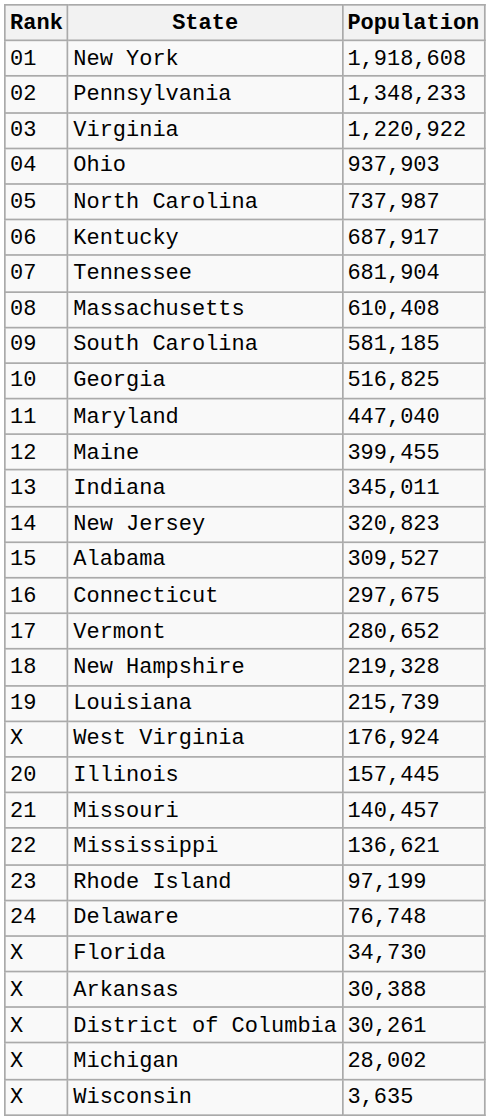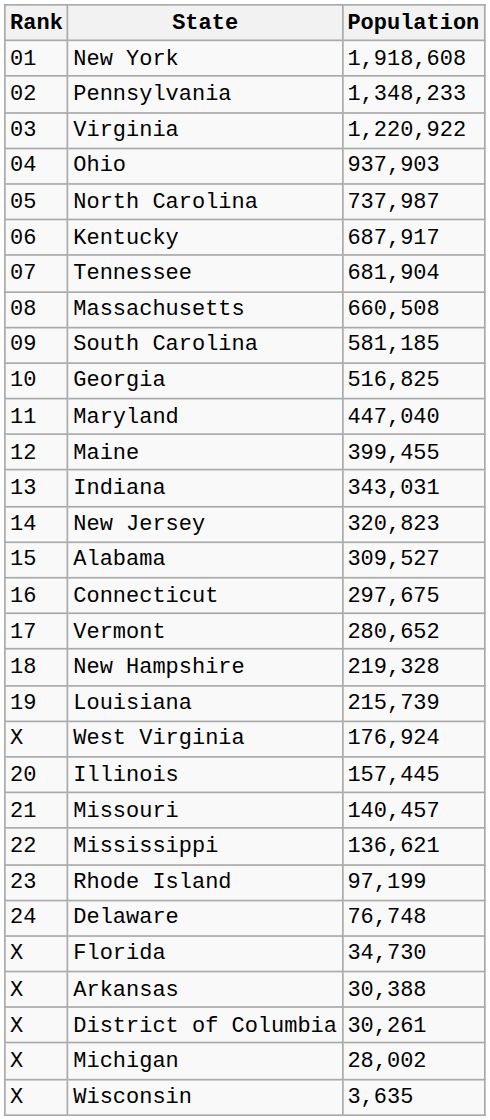 <table class="wikitable sortable">
 <tr>
 <th>Rank</th>
 <th>State</th>
 <th>Population</th>
 </tr>
 <tr>
 <td>01</td>
 <td>New York</td>
 <td>1,918,608</td>
 </tr>
 <tr>
 <td>02</td>
 <td>Pennsylvania</td>
 <td>1,348,233</td>
 </tr>
 <tr>
 <td>03</td>
 <td>Virginia </td>
 <td>1,220,922</td>
 </tr>
 <tr>
 <td>04</td>
 <td>Ohio</td>
 <td>937,903</td>
 </tr>
 <tr>
 <td>05</td>
 <td>North Carolina</td>
 <td>737,987</td>
 </tr>
 <tr>
 <td>06</td>
 <td>Kentucky</td>
 <td>687,917</td>
 </tr>
 <tr>
 <td>07</td>
 <td>Tennessee</td>
 <td>681,904</td>
 </tr>
 <tr>
 <td>08</td>
 <td>Massachusetts</td>
-<td>610,408</td>
+<td>660,508</td>
 </tr>
 <tr>
 <td>09</td>
 <td>South Carolina</td>
 <td>581,185</td>
 </tr>
 <tr>
 <td>10</td>
 <td>Georgia</td>
 <td>516,825</td>
 </tr>
 <tr>
 <td>11</td>
 <td>Maryland</td>
 <td>447,040</td>
 </tr>
 <tr>
 <td>12</td>
 <td>Maine</td>
 <td>399,455</td>
 </tr>
 <tr>
 <td>13</td>
 <td>Indiana</td>
-<td>345,011</td>
+<td>343,031</td>
 </tr>
 <tr>
 <td>14</td>
 <td>New Jersey</td>
 <td>320,823</td>
 </tr>
 <tr>
 <td>15</td>
 <td>Alabama</td>
 <td>309,527</td>
 </tr>
 <tr>
 <td>16</td>
 <td>Connecticut</td>
 <td>297,675</td>
 </tr>
 <tr>
 <td>17</td>
 <td>Vermont</td>
 <td>280,652</td>
 </tr>
 <tr>
 <td>18</td>
 <td>New Hampshire</td>
 <td>219,328</td>
 </tr>
 <tr>
 <td>19</td>
 <td>Louisiana</td>
 <td>215,739</td>
 </tr>
 <tr>
 <td>X</td>
 <td>West Virginia </td>
 <td>176,924</td>
 </tr>
 <tr>
 <td>20</td>
 <td>Illinois</td>
 <td>157,445</td>
 </tr>
 <tr>
 <td>21</td>
 <td>Missouri</td>
 <td>140,457</td>
 </tr>
 <tr>
 <td>22</td>
 <td>Mississippi</td>
 <td>136,621</td>
 </tr>
 <tr>
 <td>23</td>
 <td>Rhode Island</td>
 <td>97,199</td>
 </tr>
 <tr>
 <td>24</td>
 <td>Delaware</td>
 <td>76,748</td>
 </tr>
 <tr>
 <td>X</td>
 <td>Florida</td>
 <td>34,730</td>
 </tr>
 <tr>
 <td>X</td>
 <td>Arkansas</td>
 <td>30,388</td>
 </tr>
 <tr>
 <td>X</td>
 <td>District of Columbia </td>
 <td>30,261</td>
 </tr>
 <tr>
 <td>X</td>
 <td>Michigan</td>
 <td>28,002</td>
 </tr>
 <tr>
 <td>X</td>
 <td>Wisconsin</td>
 <td>3,635</td>
 </tr>
 </table>
